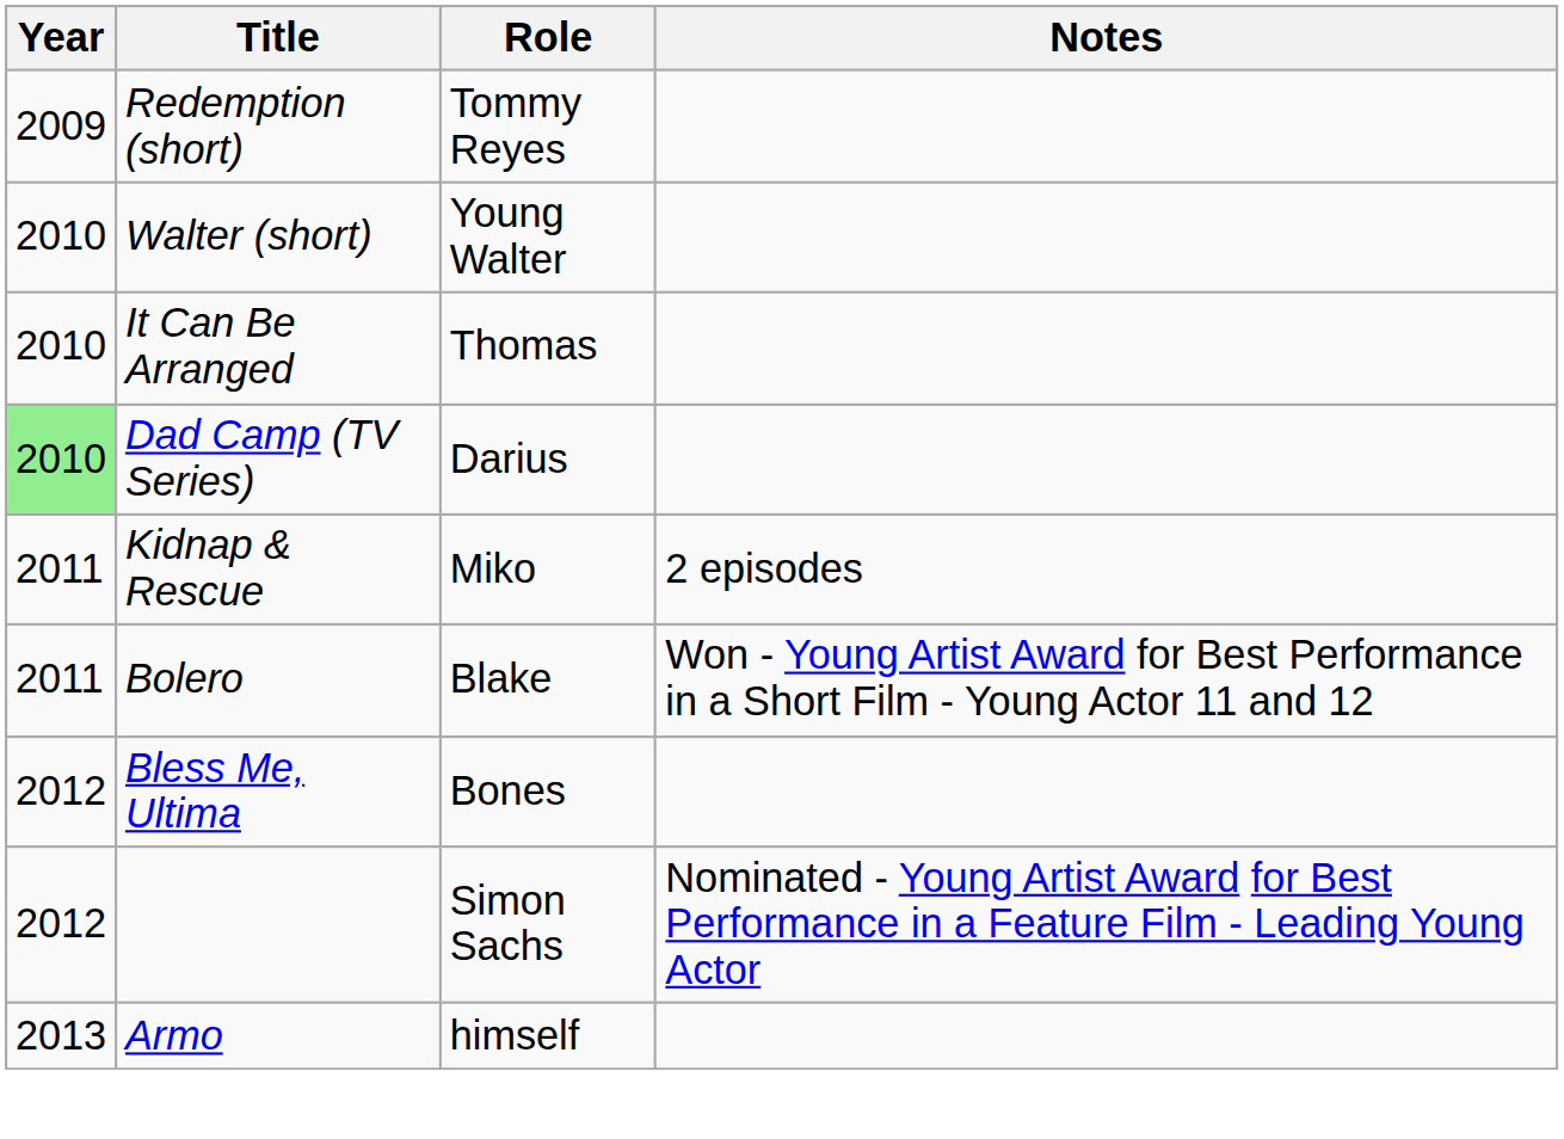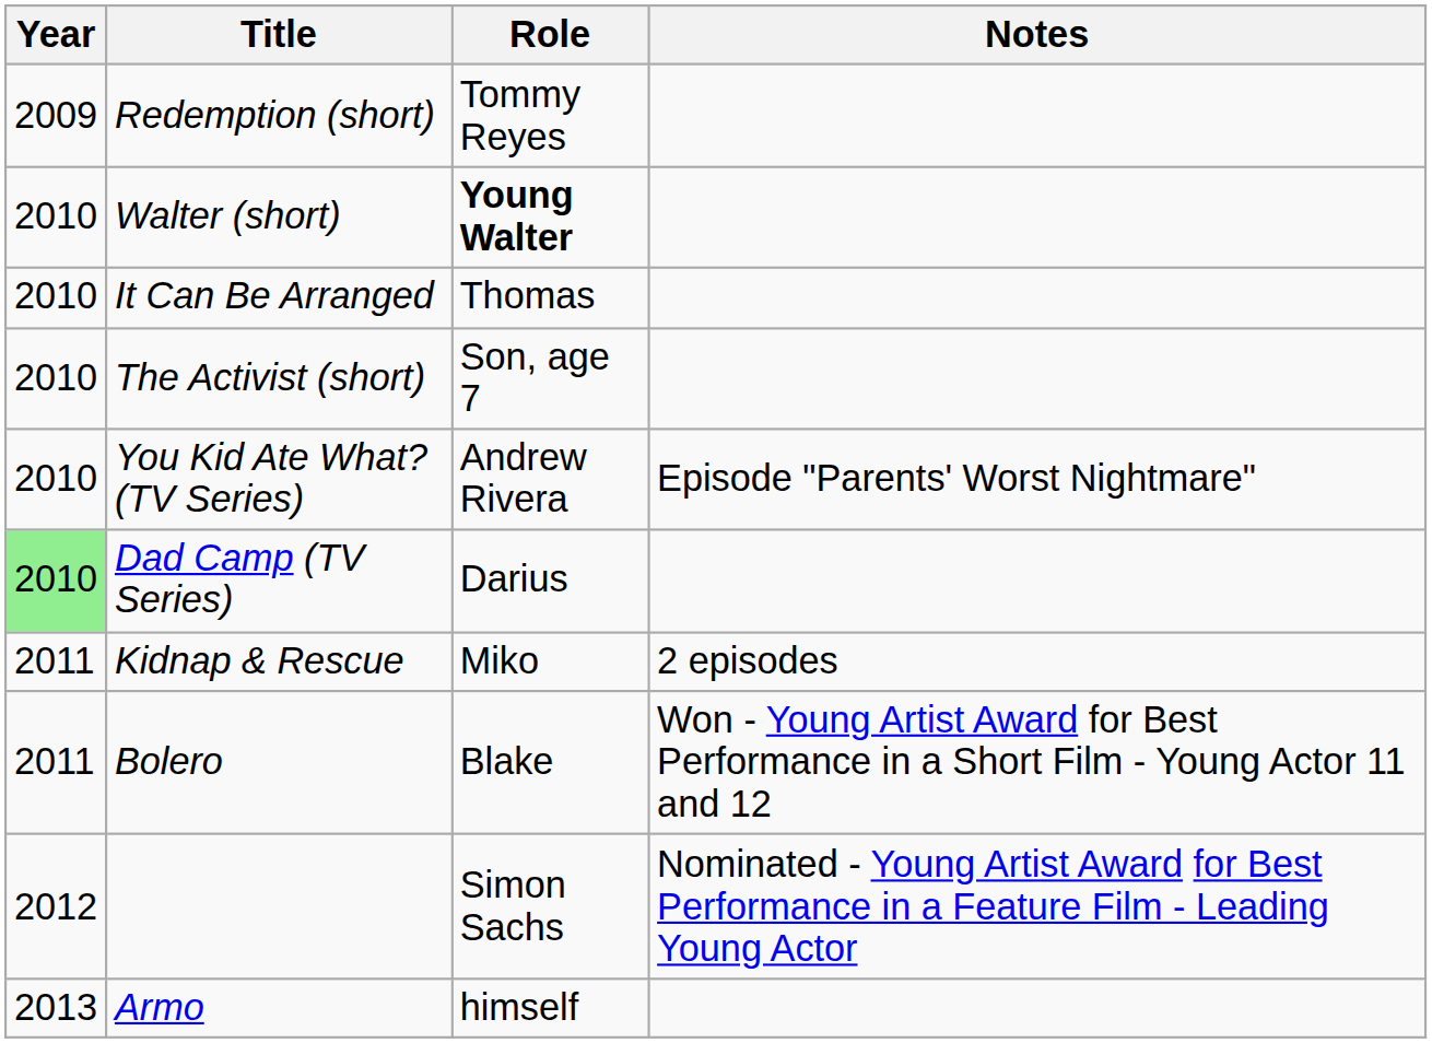 <table class="wikitable sortable">
 <tr>
 <th>Year</th>
 <th>Title</th>
 <th>Role</th>
 <th class="unsortable">Notes</th>
 </tr>
 <tr>
 <td>2009</td>
 <td><em>Redemption (short)</em></td>
 <td>Tommy Reyes</td>
 <td></td>
 </tr>
 <tr>
 <td>2010</td>
 <td><em>Walter (short)</em></td>
-<td>Young Walter</td>
+<td><strong>Young Walter</strong></td>
 <td></td>
 </tr>
 <tr>
 <td>2010</td>
 <td><em>It Can Be Arranged</em></td>
 <td>Thomas</td>
 <td></td>
+</tr>
+<tr>
+<td>2010</td>
+<td><em>The Activist (short)</em></td>
+<td>Son, age 7</td>
+<td></td>
+</tr>
+<tr>
+<td>2010</td>
+<td><em>You Kid Ate What? (TV Series)</em></td>
+<td>Andrew Rivera</td>
+<td>Episode "Parents' Worst Nightmare"</td>
 </tr>
 <tr>
 <td style="background: lightgreen;">2010</td>
 <td><em><a href='#'>Dad Camp</a> (TV Series)</em></td>
 <td>Darius</td>
 </tr>
 <tr>
 <td>2011</td>
 <td><em>Kidnap & Rescue</em></td>
 <td>Miko</td>
 <td>2 episodes</td>
 </tr>
 <tr>
 <td>2011</td>
 <td><em>Bolero</em></td>
 <td>Blake</td>
 <td>Won - <a href='#'>Young Artist Award</a> for Best Performance in a Short Film - Young Actor 11 and 12</td>
 </tr>
 <tr>
 <td>2012</td>
-<td><em><a href='#'>Bless Me, Ultima</a></em></td>
-<td>Bones</td>
-<td></td>
-</tr>
-<tr>
-<td>2012</td>
 <td><em></em></td>
 <td>Simon Sachs</td>
 <td>Nominated - <a href='#'>Young Artist Award</a> <a href='#'>for Best Performance in a Feature Film - Leading Young Actor</a></td>
 </tr>
 <tr>
 <td>2013</td>
 <td><em><a href='#'>Armo</a></em></td>
 <td>himself</td>
 </tr>
 </table>
